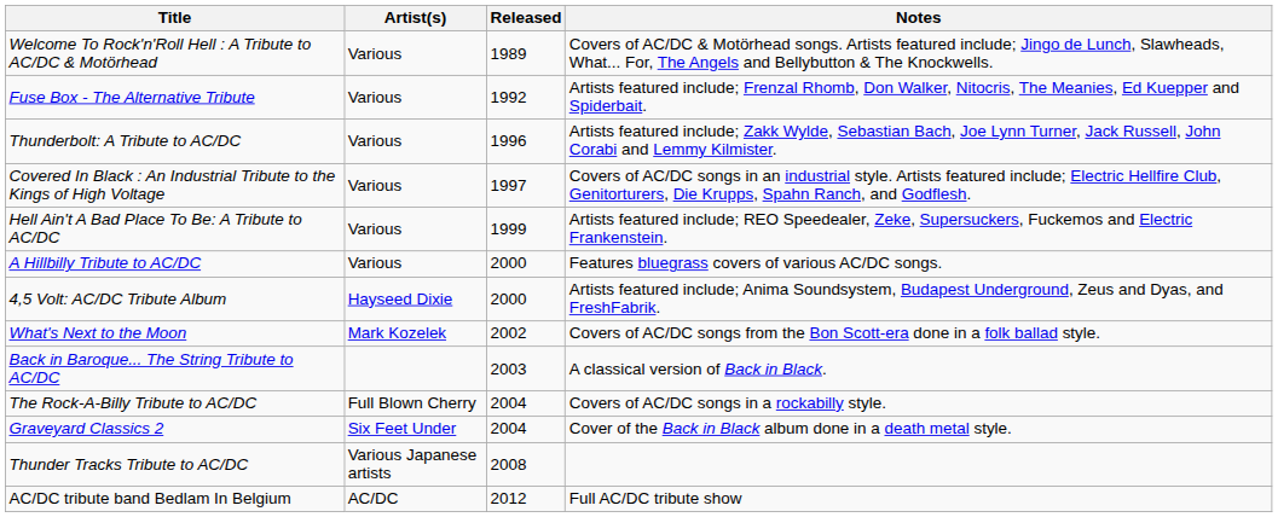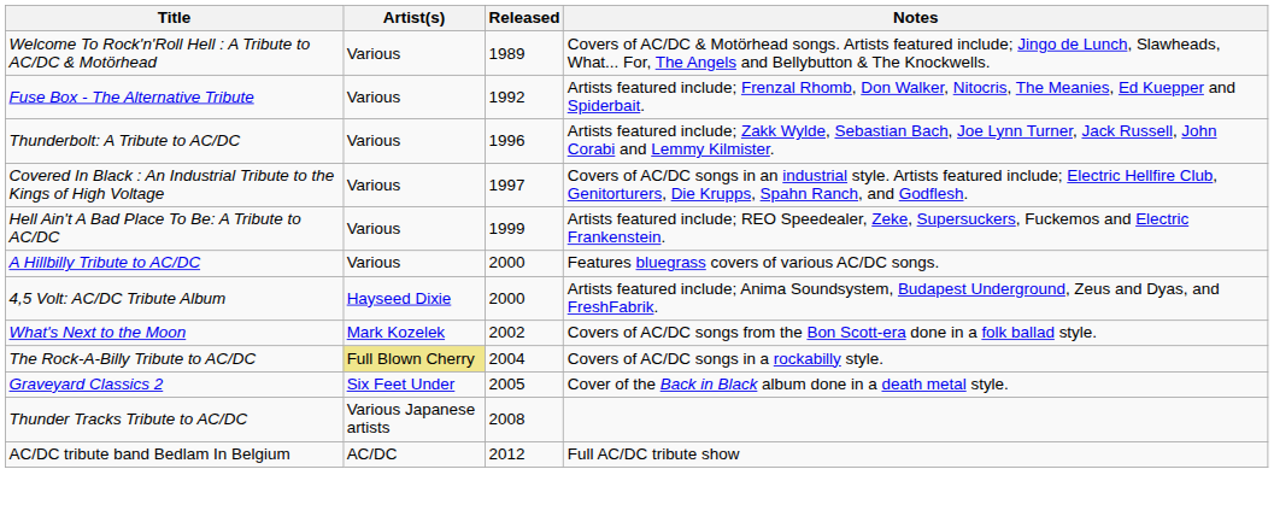 <table class="wikitable">
 <tr>
 <th>Title</th>
 <th>Artist(s)</th>
 <th>Released</th>
 <th>Notes</th>
 </tr>
 <tr>
 <td><em>Welcome To Rock'n'Roll Hell : A Tribute to AC/DC & Motörhead</em></td>
 <td>Various</td>
 <td>1989</td>
 <td>Covers of AC/DC & Motörhead songs. Artists featured include; <a href='#'>Jingo de Lunch</a>, Slawheads, What... For, <a href='#'>The Angels</a> and Bellybutton & The Knockwells.</td>
 </tr>
 <tr>
 <td><em><a href='#'>Fuse Box - The Alternative Tribute</a></em></td>
 <td>Various</td>
 <td>1992</td>
 <td>Artists featured include; <a href='#'>Frenzal Rhomb</a>, <a href='#'>Don Walker</a>, <a href='#'>Nitocris</a>, <a href='#'>The Meanies</a>, <a href='#'>Ed Kuepper</a> and <a href='#'>Spiderbait</a>.</td>
 </tr>
 <tr>
 <td><em>Thunderbolt: A Tribute to AC/DC</em></td>
 <td>Various</td>
 <td>1996</td>
 <td>Artists featured include; <a href='#'>Zakk Wylde</a>, <a href='#'>Sebastian Bach</a>, <a href='#'>Joe Lynn Turner</a>, <a href='#'>Jack Russell</a>, <a href='#'>John Corabi</a> and <a href='#'>Lemmy Kilmister</a>.</td>
 </tr>
 <tr>
 <td><em>Covered In Black : An Industrial Tribute to the Kings of High Voltage</em></td>
 <td>Various</td>
 <td>1997</td>
 <td>Covers of AC/DC songs in an <a href='#'>industrial</a> style. Artists featured include; <a href='#'>Electric Hellfire Club</a>, <a href='#'>Genitorturers</a>, <a href='#'>Die Krupps</a>, <a href='#'>Spahn Ranch</a>, and <a href='#'>Godflesh</a>.</td>
 </tr>
 <tr>
 <td><em>Hell Ain't A Bad Place To Be: A Tribute to AC/DC</em></td>
 <td>Various</td>
 <td>1999</td>
 <td>Artists featured include; REO Speedealer, <a href='#'>Zeke</a>, <a href='#'>Supersuckers</a>, Fuckemos and <a href='#'>Electric Frankenstein</a>.</td>
 </tr>
 <tr>
 <td><em><a href='#'>A Hillbilly Tribute to AC/DC</a></em></td>
 <td>Various</td>
 <td>2000</td>
 <td>Features <a href='#'>bluegrass</a> covers of various AC/DC songs.</td>
 </tr>
 <tr>
 <td><em>4,5 Volt: AC/DC Tribute Album</em></td>
 <td><a href='#'>Hayseed Dixie</a></td>
 <td>2000</td>
 <td>Artists featured include; Anima Soundsystem, <a href='#'>Budapest Underground</a>, Zeus and Dyas, and <a href='#'>FreshFabrik</a>.</td>
 </tr>
 <tr>
 <td><em><a href='#'>What's Next to the Moon</a></em></td>
 <td><a href='#'>Mark Kozelek</a></td>
 <td>2002</td>
 <td>Covers of AC/DC songs from the <a href='#'>Bon Scott-era</a> done in a <a href='#'>folk ballad</a> style.</td>
 </tr>
 <tr>
-<td><em><a href='#'>Back in Baroque... The String Tribute to AC/DC</a></em></td>
-<td></td>
-<td>2003</td>
-<td>A classical version of <em><a href='#'>Back in Black</a></em>.</td>
-</tr>
-<tr>
 <td><em>The Rock-A-Billy Tribute to AC/DC</em></td>
-<td>Full Blown Cherry</td>
+<td style="background: khaki;">Full Blown Cherry</td>
 <td>2004</td>
 <td>Covers of AC/DC songs in a <a href='#'>rockabilly</a> style.</td>
 </tr>
 <tr>
 <td><em><a href='#'>Graveyard Classics 2</a></em></td>
 <td><a href='#'>Six Feet Under</a></td>
-<td>2004</td>
+<td>2005</td>
 <td>Cover of the <em><a href='#'>Back in Black</a></em> album done in a <a href='#'>death metal</a> style.</td>
 </tr>
 <tr>
 <td><em>Thunder Tracks Tribute to AC/DC</em></td>
 <td>Various Japanese artists</td>
 <td>2008</td>
 <td></td>
 </tr>
 <tr>
 <td>AC/DC tribute band Bedlam In Belgium</td>
 <td>AC/DC</td>
 <td>2012</td>
 <td>Full AC/DC tribute show</td>
 </tr>
 </table>
